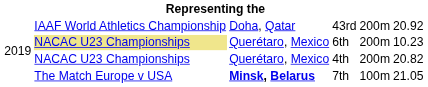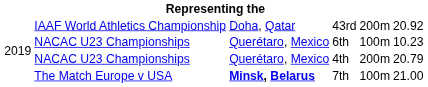 <table>
 <tr>
 <th colspan=7>Representing the </th>
 </tr>
 <tr>
 <td rowspan=4>2019</td>
 <td><a href='#'>IAAF World Athletics Championship</a></td>
 <td><a href='#'>Doha</a>, <a href='#'>Qatar</a></td>
 <td>43rd</td>
 <td>200m</td>
 <td>20.92</td>
 <td></td>
 </tr>
 <tr>
-<td style="background: khaki;"><a href='#'>NACAC U23 Championships</a></td>
+<td><a href='#'>NACAC U23 Championships</a></td>
 <td><a href='#'>Querétaro</a>, <a href='#'>Mexico</a></td>
 <td>6th</td>
-<td>200m</td>
+<td>100m</td>
 <td>10.23</td>
 <td></td>
 </tr>
 <tr>
 <td><a href='#'>NACAC U23 Championships</a></td>
 <td><a href='#'>Querétaro</a>, <a href='#'>Mexico</a></td>
 <td>4th</td>
 <td>200m</td>
-<td>20.82</td>
+<td>20.79</td>
 <td></td>
 </tr>
 <tr>
 <td><a href='#'>The Match Europe v USA</a></td>
 <td><strong><a href='#'>Minsk</a>, <a href='#'>Belarus</a></strong></td>
 <td>7th</td>
 <td>100m</td>
-<td>21.05</td>
+<td>21.00</td>
 <td></td>
 </tr>
 </table>
